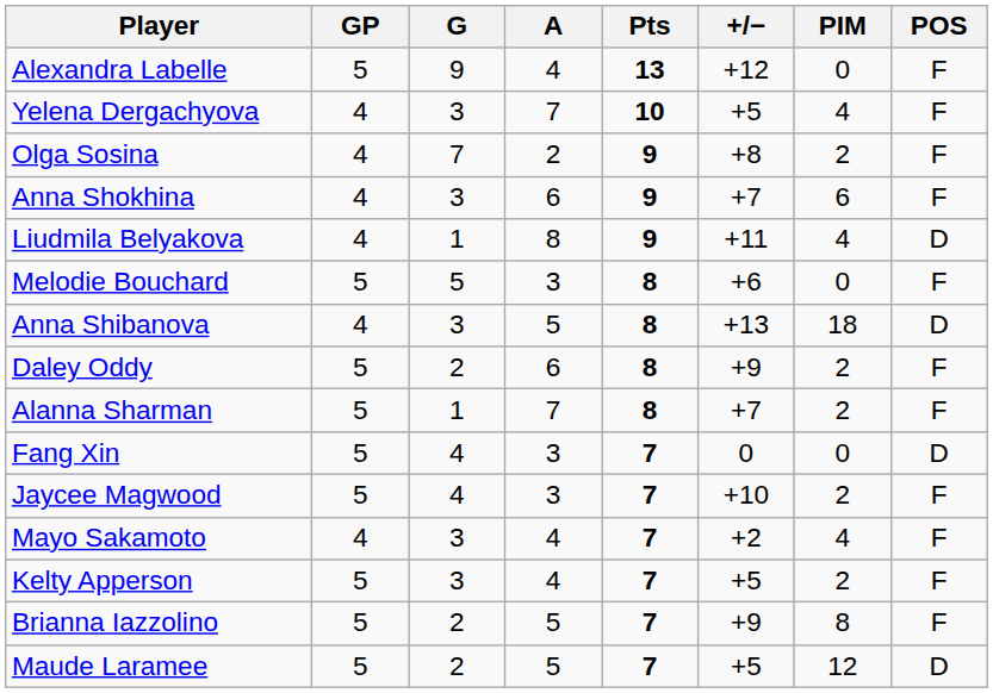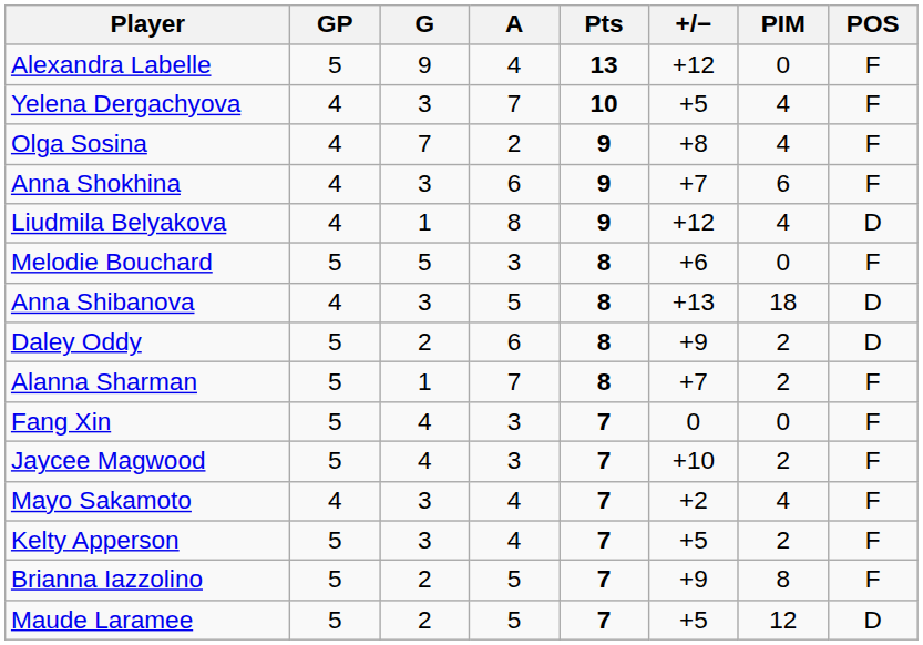 <table class="wikitable sortable" style="text-align:center;">
 <tr>
 <th style="width:175px;">Player</th>
 <th style="width:50px;">GP</th>
 <th style="width:50px;">G</th>
 <th style="width:50px;">A</th>
 <th style="width:50px;">Pts</th>
 <th style="width:50px;">+/−</th>
 <th style="width:50px;">PIM</th>
 <th style="width:50px;">POS</th>
 </tr>
 <tr>
 <td style="text-align:left;"> <a href='#'>Alexandra Labelle</a></td>
 <td>5</td>
 <td>9</td>
 <td>4</td>
 <td><strong>13</strong></td>
 <td>+12</td>
 <td>0</td>
 <td>F</td>
 </tr>
 <tr>
 <td style="text-align:left;"> <a href='#'>Yelena Dergachyova</a></td>
 <td>4</td>
 <td>3</td>
 <td>7</td>
 <td><strong>10</strong></td>
 <td>+5</td>
 <td>4</td>
 <td>F</td>
 </tr>
 <tr>
 <td style="text-align:left;"> <a href='#'>Olga Sosina</a></td>
 <td>4</td>
 <td>7</td>
 <td>2</td>
 <td><strong>9</strong></td>
 <td>+8</td>
-<td>2</td>
+<td>4</td>
 <td>F</td>
 </tr>
 <tr>
 <td style="text-align:left;"> <a href='#'>Anna Shokhina</a></td>
 <td>4</td>
 <td>3</td>
 <td>6</td>
 <td><strong>9</strong></td>
 <td>+7</td>
 <td>6</td>
 <td>F</td>
 </tr>
 <tr>
 <td style="text-align:left;"> <a href='#'>Liudmila Belyakova</a></td>
 <td>4</td>
 <td>1</td>
 <td>8</td>
 <td><strong>9</strong></td>
-<td>+11</td>
+<td>+12</td>
 <td>4</td>
 <td>D</td>
 </tr>
 <tr>
 <td style="text-align:left;"> <a href='#'>Melodie Bouchard</a></td>
 <td>5</td>
 <td>5</td>
 <td>3</td>
 <td><strong>8</strong></td>
 <td>+6</td>
 <td>0</td>
 <td>F</td>
 </tr>
 <tr>
 <td style="text-align:left;"> <a href='#'>Anna Shibanova</a></td>
 <td>4</td>
 <td>3</td>
 <td>5</td>
 <td><strong>8</strong></td>
 <td>+13</td>
 <td>18</td>
 <td>D</td>
 </tr>
 <tr>
 <td style="text-align:left;"> <a href='#'>Daley Oddy</a></td>
 <td>5</td>
 <td>2</td>
 <td>6</td>
 <td><strong>8</strong></td>
 <td>+9</td>
 <td>2</td>
-<td>F</td>
+<td>D</td>
 </tr>
 <tr>
 <td style="text-align:left;"> <a href='#'>Alanna Sharman</a></td>
 <td>5</td>
 <td>1</td>
 <td>7</td>
 <td><strong>8</strong></td>
 <td>+7</td>
 <td>2</td>
 <td>F</td>
 </tr>
 <tr>
 <td style="text-align:left;"> <a href='#'>Fang Xin</a></td>
 <td>5</td>
 <td>4</td>
 <td>3</td>
 <td><strong>7</strong></td>
 <td>0</td>
 <td>0</td>
-<td>D</td>
+<td>F</td>
 </tr>
 <tr>
 <td style="text-align:left;"> <a href='#'>Jaycee Magwood</a></td>
 <td>5</td>
 <td>4</td>
 <td>3</td>
 <td><strong>7</strong></td>
 <td>+10</td>
 <td>2</td>
 <td>F</td>
 </tr>
 <tr>
 <td style="text-align:left;"> <a href='#'>Mayo Sakamoto</a></td>
 <td>4</td>
 <td>3</td>
 <td>4</td>
 <td><strong>7</strong></td>
 <td>+2</td>
 <td>4</td>
 <td>F</td>
 </tr>
 <tr>
 <td style="text-align:left;"> <a href='#'>Kelty Apperson</a></td>
 <td>5</td>
 <td>3</td>
 <td>4</td>
 <td><strong>7</strong></td>
 <td>+5</td>
 <td>2</td>
 <td>F</td>
 </tr>
 <tr>
 <td style="text-align:left;"> <a href='#'>Brianna Iazzolino</a></td>
 <td>5</td>
 <td>2</td>
 <td>5</td>
 <td><strong>7</strong></td>
 <td>+9</td>
 <td>8</td>
 <td>F</td>
 </tr>
 <tr>
 <td style="text-align:left;"> <a href='#'>Maude Laramee</a></td>
 <td>5</td>
 <td>2</td>
 <td>5</td>
 <td><strong>7</strong></td>
 <td>+5</td>
 <td>12</td>
 <td>D</td>
 </tr>
 </table>
